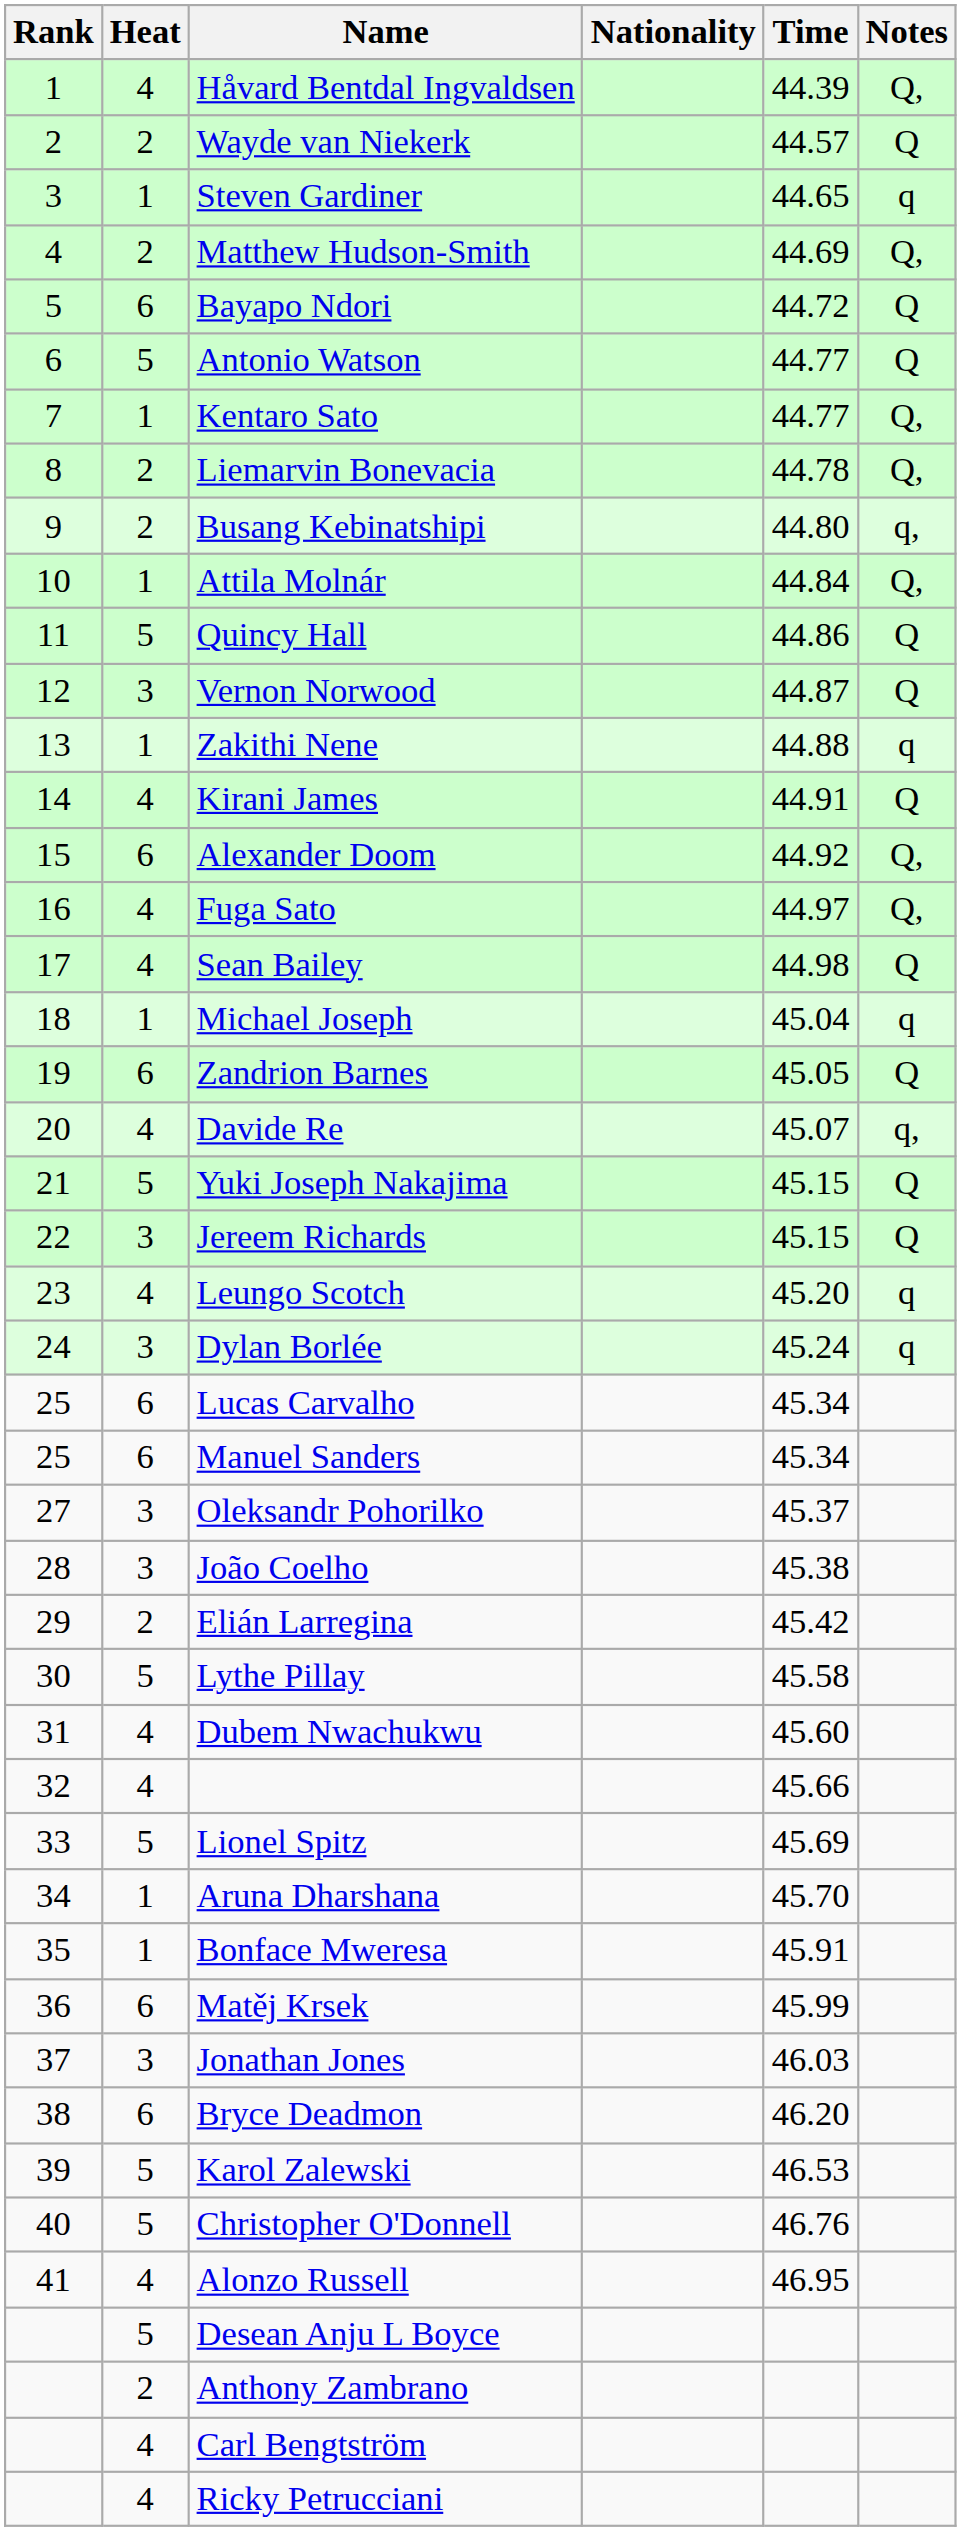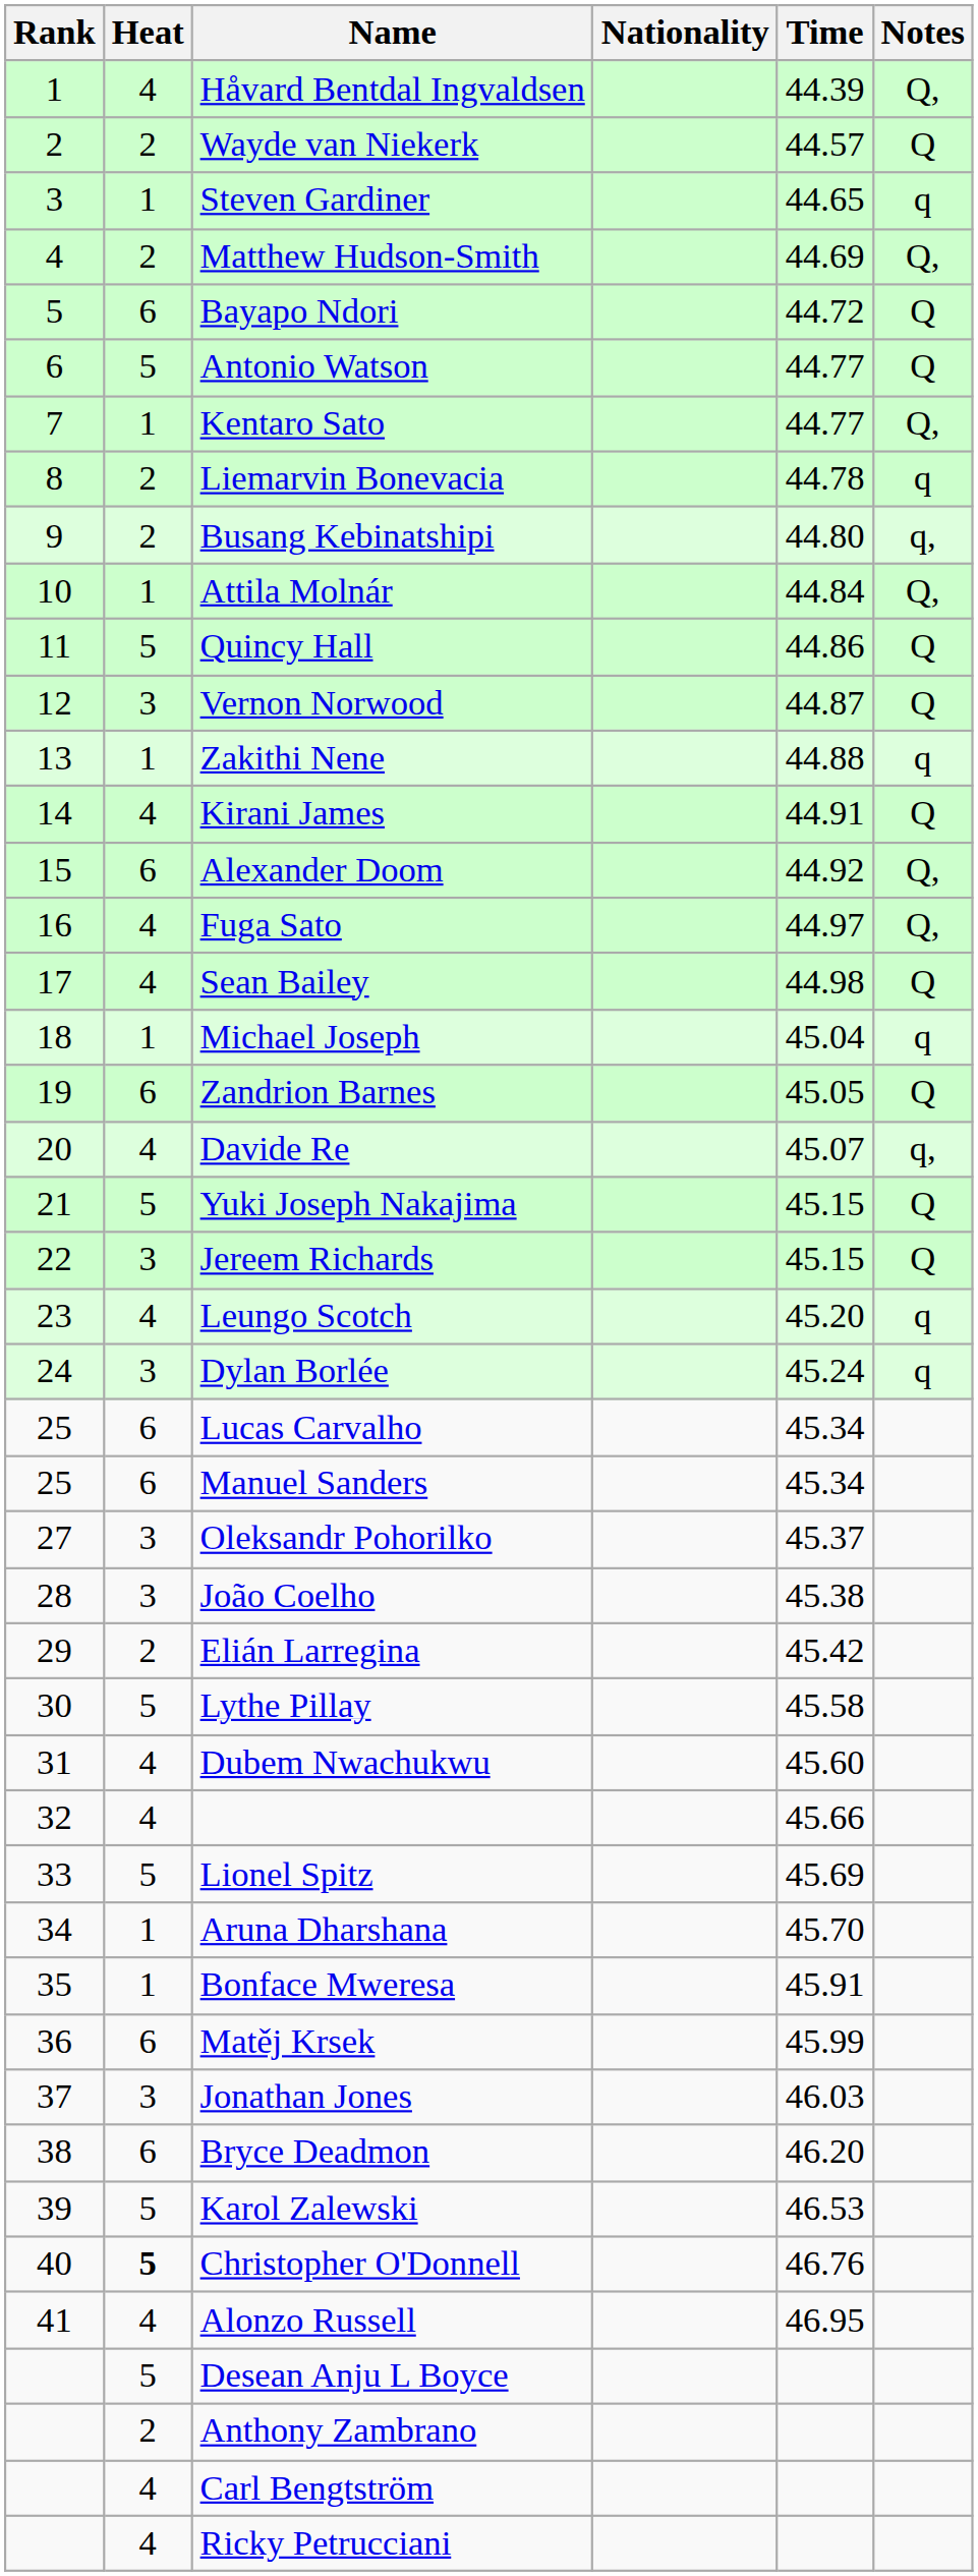 <table class="wikitable sortable" style="text-align:center">
 <tr>
 <th>Rank</th>
 <th>Heat</th>
 <th>Name</th>
 <th>Nationality</th>
 <th>Time</th>
 <th>Notes</th>
 </tr>
 <tr bgcolor=ccffcc>
 <td>1</td>
 <td>4</td>
 <td align="left"><a href='#'>Håvard Bentdal Ingvaldsen</a></td>
 <td align="left"></td>
 <td>44.39</td>
 <td>Q, </td>
 </tr>
 <tr bgcolor=ccffcc>
 <td>2</td>
 <td>2</td>
 <td align="left"><a href='#'>Wayde van Niekerk</a></td>
 <td align="left"></td>
 <td>44.57</td>
 <td>Q</td>
 </tr>
 <tr bgcolor=ccffcc>
 <td>3</td>
 <td>1</td>
 <td align="left"><a href='#'>Steven Gardiner</a></td>
 <td align="left"></td>
 <td>44.65</td>
 <td>q</td>
 </tr>
 <tr bgcolor=ccffcc>
 <td>4</td>
 <td>2</td>
 <td align="left"><a href='#'>Matthew Hudson-Smith</a></td>
 <td align="left"></td>
 <td>44.69</td>
 <td>Q, </td>
 </tr>
 <tr bgcolor=ccffcc>
 <td>5</td>
 <td>6</td>
 <td align="left"><a href='#'>Bayapo Ndori</a></td>
 <td align="left"></td>
 <td>44.72</td>
 <td>Q</td>
 </tr>
 <tr bgcolor=ccffcc>
 <td>6</td>
 <td>5</td>
 <td align="left"><a href='#'>Antonio Watson</a></td>
 <td align="left"></td>
 <td>44.77</td>
 <td>Q</td>
 </tr>
 <tr bgcolor=ccffcc>
 <td>7</td>
 <td>1</td>
 <td align="left"><a href='#'>Kentaro Sato</a></td>
 <td align="left"></td>
 <td>44.77</td>
 <td>Q, </td>
 </tr>
 <tr bgcolor=ccffcc>
 <td>8</td>
 <td>2</td>
 <td align="left"><a href='#'>Liemarvin Bonevacia</a></td>
 <td align="left"></td>
 <td>44.78</td>
-<td>Q, </td>
+<td>q</td>
 </tr>
 <tr bgcolor=ddffdd>
 <td>9</td>
 <td>2</td>
 <td align="left"><a href='#'>Busang Kebinatshipi</a></td>
 <td align="left"></td>
 <td>44.80</td>
 <td>q, </td>
 </tr>
 <tr bgcolor=ccffcc>
 <td>10</td>
 <td>1</td>
 <td align="left"><a href='#'>Attila Molnár</a></td>
 <td align="left"></td>
 <td>44.84</td>
 <td>Q, </td>
 </tr>
 <tr bgcolor=ccffcc>
 <td>11</td>
 <td>5</td>
 <td align="left"><a href='#'>Quincy Hall</a></td>
 <td align="left"></td>
 <td>44.86</td>
 <td>Q</td>
 </tr>
 <tr bgcolor=ccffcc>
 <td>12</td>
 <td>3</td>
 <td align="left"><a href='#'>Vernon Norwood</a></td>
 <td align="left"></td>
 <td>44.87</td>
 <td>Q</td>
 </tr>
 <tr bgcolor=ddffdd>
 <td>13</td>
 <td>1</td>
 <td align="left"><a href='#'>Zakithi Nene</a></td>
 <td align="left"></td>
 <td>44.88</td>
 <td>q</td>
 </tr>
 <tr bgcolor=ccffcc>
 <td>14</td>
 <td>4</td>
 <td align="left"><a href='#'>Kirani James</a></td>
 <td align="left"></td>
 <td>44.91</td>
 <td>Q</td>
 </tr>
 <tr bgcolor=ccffcc>
 <td>15</td>
 <td>6</td>
 <td align="left"><a href='#'>Alexander Doom</a></td>
 <td align="left"></td>
 <td>44.92</td>
 <td>Q, </td>
 </tr>
 <tr bgcolor=ccffcc>
 <td>16</td>
 <td>4</td>
 <td align="left"><a href='#'>Fuga Sato</a></td>
 <td align="left"></td>
 <td>44.97</td>
 <td>Q, </td>
 </tr>
 <tr bgcolor=ccffcc>
 <td>17</td>
 <td>4</td>
 <td align="left"><a href='#'>Sean Bailey</a></td>
 <td align="left"></td>
 <td>44.98</td>
 <td>Q</td>
 </tr>
 <tr bgcolor=ddffdd>
 <td>18</td>
 <td>1</td>
 <td align="left"><a href='#'>Michael Joseph</a></td>
 <td align="left"></td>
 <td>45.04</td>
 <td>q</td>
 </tr>
 <tr bgcolor=ccffcc>
 <td>19</td>
 <td>6</td>
 <td align="left"><a href='#'>Zandrion Barnes</a></td>
 <td align="left"></td>
 <td>45.05</td>
 <td>Q</td>
 </tr>
 <tr bgcolor=ddffdd>
 <td>20</td>
 <td>4</td>
 <td align="left"><a href='#'>Davide Re</a></td>
 <td align="left"></td>
 <td>45.07</td>
 <td>q, </td>
 </tr>
 <tr bgcolor=ccffcc>
 <td>21</td>
 <td>5</td>
 <td align="left"><a href='#'>Yuki Joseph Nakajima</a></td>
 <td align="left"></td>
 <td>45.15</td>
 <td>Q</td>
 </tr>
 <tr bgcolor=ccffcc>
 <td>22</td>
 <td>3</td>
 <td align="left"><a href='#'>Jereem Richards</a></td>
 <td align="left"></td>
 <td>45.15</td>
 <td>Q</td>
 </tr>
 <tr bgcolor=ddffdd>
 <td>23</td>
 <td>4</td>
 <td align="left"><a href='#'>Leungo Scotch</a></td>
 <td align="left"></td>
 <td>45.20</td>
 <td>q</td>
 </tr>
 <tr bgcolor=ddffdd>
 <td>24</td>
 <td>3</td>
 <td align="left"><a href='#'>Dylan Borlée</a></td>
 <td align="left"></td>
 <td>45.24</td>
 <td>q</td>
 </tr>
 <tr>
 <td>25</td>
 <td>6</td>
 <td align="left"><a href='#'>Lucas Carvalho</a></td>
 <td align="left"></td>
 <td>45.34</td>
 <td></td>
 </tr>
 <tr>
 <td>25</td>
 <td>6</td>
 <td align="left"><a href='#'>Manuel Sanders</a></td>
 <td align="left"></td>
 <td>45.34</td>
 <td></td>
 </tr>
 <tr>
 <td>27</td>
 <td>3</td>
 <td align="left"><a href='#'>Oleksandr Pohorilko</a></td>
 <td align="left"></td>
 <td>45.37</td>
 <td></td>
 </tr>
 <tr>
 <td>28</td>
 <td>3</td>
 <td align="left"><a href='#'>João Coelho</a></td>
 <td align="left"></td>
 <td>45.38</td>
 <td></td>
 </tr>
 <tr>
 <td>29</td>
 <td>2</td>
 <td align="left"><a href='#'>Elián Larregina</a></td>
 <td align="left"></td>
 <td>45.42</td>
 <td></td>
 </tr>
 <tr>
 <td>30</td>
 <td>5</td>
 <td align="left"><a href='#'>Lythe Pillay</a></td>
 <td align="left"></td>
 <td>45.58</td>
 <td></td>
 </tr>
 <tr>
 <td>31</td>
 <td>4</td>
 <td align="left"><a href='#'>Dubem Nwachukwu</a></td>
 <td align="left"></td>
 <td>45.60</td>
 <td></td>
 </tr>
 <tr>
 <td>32</td>
 <td>4</td>
 <td align="left"></td>
 <td align="left"></td>
 <td>45.66</td>
 <td></td>
 </tr>
 <tr>
 <td>33</td>
 <td>5</td>
 <td align="left"><a href='#'>Lionel Spitz</a></td>
 <td align="left"></td>
 <td>45.69</td>
 <td></td>
 </tr>
 <tr>
 <td>34</td>
 <td>1</td>
 <td align="left"><a href='#'>Aruna Dharshana</a></td>
 <td align="left"></td>
 <td>45.70</td>
 <td></td>
 </tr>
 <tr>
 <td>35</td>
 <td>1</td>
 <td align="left"><a href='#'>Bonface Mweresa</a></td>
 <td align="left"></td>
 <td>45.91</td>
 <td></td>
 </tr>
 <tr>
 <td>36</td>
 <td>6</td>
 <td align="left"><a href='#'>Matěj Krsek</a></td>
 <td align="left"></td>
 <td>45.99</td>
 <td></td>
 </tr>
 <tr>
 <td>37</td>
 <td>3</td>
 <td align="left"><a href='#'>Jonathan Jones</a></td>
 <td align="left"></td>
 <td>46.03</td>
 <td></td>
 </tr>
 <tr>
 <td>38</td>
 <td>6</td>
 <td align="left"><a href='#'>Bryce Deadmon</a></td>
 <td align="left"></td>
 <td>46.20</td>
 <td></td>
 </tr>
 <tr>
 <td>39</td>
 <td>5</td>
 <td align="left"><a href='#'>Karol Zalewski</a></td>
 <td align="left"></td>
 <td>46.53</td>
 <td></td>
 </tr>
 <tr>
 <td>40</td>
-<td>5</td>
+<td><strong>5</strong></td>
 <td align="left"><a href='#'>Christopher O'Donnell</a></td>
 <td align="left"></td>
 <td>46.76</td>
 <td></td>
 </tr>
 <tr>
 <td>41</td>
 <td>4</td>
 <td align="left"><a href='#'>Alonzo Russell</a></td>
 <td align="left"></td>
 <td>46.95</td>
 <td></td>
 </tr>
 <tr>
 <td></td>
 <td>5</td>
 <td align="left"><a href='#'>Desean Anju L Boyce</a></td>
 <td align="left"></td>
 <td></td>
 <td></td>
 </tr>
 <tr>
 <td></td>
 <td>2</td>
 <td align="left"><a href='#'>Anthony Zambrano</a></td>
 <td align="left"></td>
 <td></td>
 <td></td>
 </tr>
 <tr>
 <td></td>
 <td>4</td>
 <td align=left><a href='#'>Carl Bengtström</a></td>
 <td align=left></td>
 <td></td>
 <td></td>
 </tr>
 <tr>
 <td></td>
 <td>4</td>
 <td align=left><a href='#'>Ricky Petrucciani</a></td>
 <td align=left></td>
 <td></td>
 <td></td>
 </tr>
 </table>
